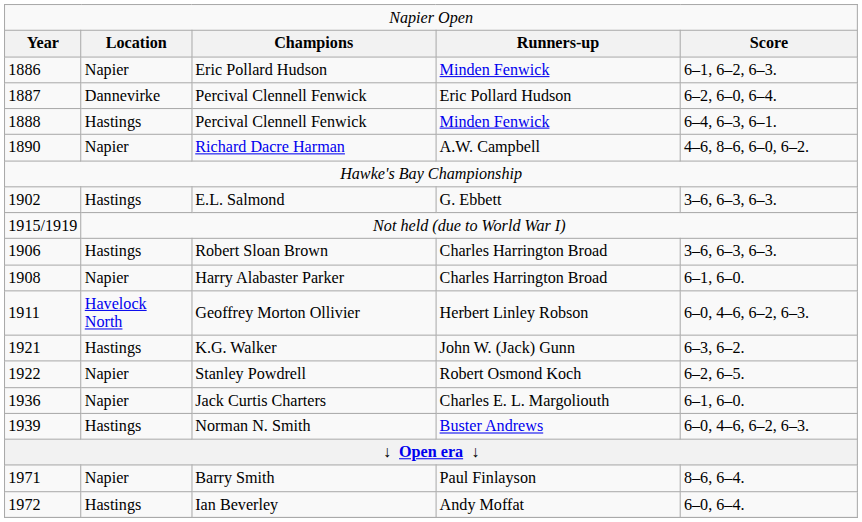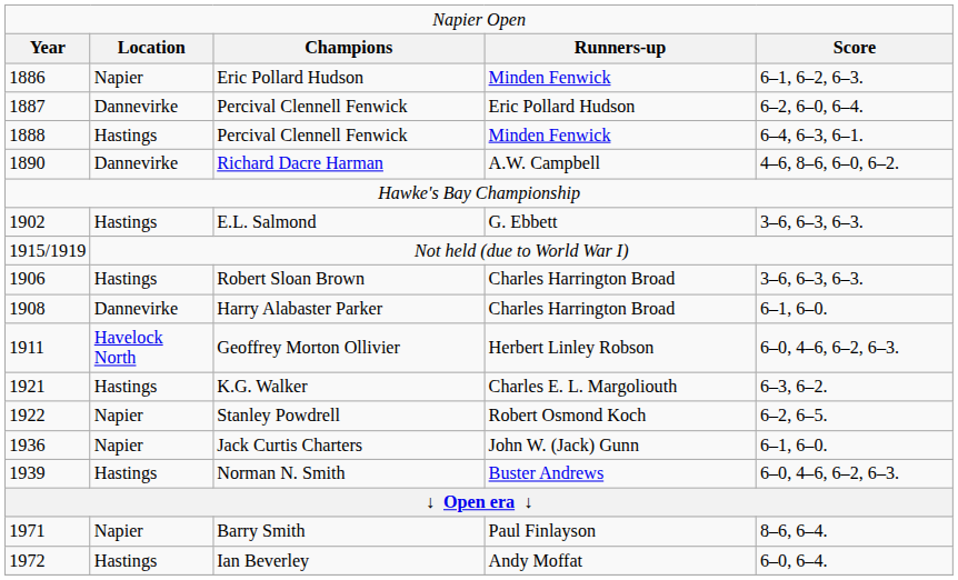 <table class="wikitable" style="font-size:98%;">
 <tr>
 <td colspan=5 align=center><em>Napier Open</em></td>
 </tr>
 <tr>
 <th style="width:60px;">Year</th>
 <th style="width:100px;">Location</th>
 <th style="width:230px;">Champions</th>
 <th style="width:230px;">Runners-up</th>
 <th style="width:165px;">Score</th>
 </tr>
 <tr>
 <td>1886</td>
 <td>Napier</td>
 <td> Eric Pollard Hudson</td>
 <td>  <a href='#'>Minden Fenwick</a></td>
 <td>6–1, 6–2, 6–3.</td>
 </tr>
 <tr>
 <td>1887</td>
 <td>Dannevirke</td>
 <td> Percival Clennell Fenwick</td>
 <td> Eric Pollard Hudson</td>
 <td>6–2, 6–0, 6–4.</td>
 </tr>
 <tr>
 <td>1888</td>
 <td>Hastings</td>
 <td> Percival Clennell Fenwick</td>
 <td>  <a href='#'>Minden Fenwick</a></td>
 <td>6–4, 6–3, 6–1.</td>
 </tr>
 <tr>
 <td>1890</td>
-<td>Napier</td>
+<td>Dannevirke</td>
 <td> <a href='#'>Richard Dacre Harman</a></td>
 <td> A.W. Campbell</td>
 <td>4–6, 8–6, 6–0, 6–2.</td>
 </tr>
 <tr>
 <td colspan=5 align=center><em>Hawke's Bay Championship</em></td>
 </tr>
 <tr>
 <td>1902</td>
 <td>Hastings</td>
 <td> E.L. Salmond</td>
 <td> G. Ebbett</td>
 <td>3–6, 6–3, 6–3.</td>
 </tr>
 <tr>
 <td>1915/1919</td>
 <td colspan=5 align=center><em>Not held (due to World War I)</em></td>
 </tr>
 <tr>
 <td>1906</td>
 <td>Hastings</td>
 <td> Robert Sloan Brown</td>
 <td> Charles Harrington Broad</td>
 <td>3–6, 6–3, 6–3.</td>
 </tr>
 <tr>
 <td>1908</td>
-<td>Napier</td>
+<td>Dannevirke</td>
 <td> Harry Alabaster Parker</td>
 <td> Charles Harrington Broad</td>
 <td>6–1, 6–0.</td>
 </tr>
 <tr>
 <td>1911</td>
 <td><a href='#'>Havelock North</a></td>
 <td> Geoffrey Morton Ollivier</td>
 <td> Herbert Linley Robson</td>
 <td>6–0, 4–6, 6–2, 6–3.</td>
 </tr>
 <tr>
 <td>1921</td>
 <td>Hastings</td>
 <td> K.G. Walker</td>
-<td> John W. (Jack) Gunn</td>
+<td> Charles E. L. Margoliouth</td>
 <td>6–3, 6–2.</td>
 </tr>
 <tr>
 <td>1922</td>
 <td>Napier</td>
 <td> Stanley Powdrell</td>
 <td> Robert Osmond Koch</td>
 <td>6–2, 6–5.</td>
 </tr>
 <tr>
 <td>1936</td>
 <td>Napier</td>
 <td> Jack Curtis Charters</td>
-<td> Charles E. L. Margoliouth</td>
+<td> John W. (Jack) Gunn</td>
 <td>6–1, 6–0.</td>
 </tr>
 <tr>
 <td>1939</td>
 <td>Hastings</td>
 <td> Norman N. Smith</td>
 <td> <a href='#'>Buster Andrews</a></td>
 <td>6–0, 4–6, 6–2, 6–3.</td>
 </tr>
 <tr>
 <th colspan=5 align=center>↓  <a href='#'>Open era</a>  ↓</th>
 </tr>
 <tr>
 <td>1971</td>
 <td>Napier</td>
 <td> Barry Smith</td>
 <td> Paul Finlayson</td>
 <td>8–6, 6–4.</td>
 </tr>
 <tr>
 <td>1972</td>
 <td>Hastings</td>
 <td> Ian Beverley</td>
 <td> Andy Moffat</td>
 <td>6–0, 6–4.</td>
 </tr>
 <tr>
 </tr>
 </table>
